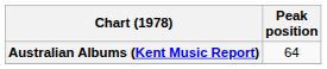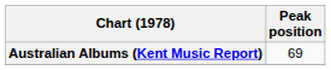 <table class="wikitable sortable plainrowheaders" style="text-align:center">
 <tr>
 <th scope="col">Chart (1978)</th>
 <th scope="col">Peak<br>position</th>
 </tr>
 <tr>
 <th scope="row">Australian Albums (<a href='#'>Kent Music Report</a>)</th>
-<td>64</td>
+<td>69</td>
 </tr>
 <tr>
 </tr>
 <tr>
 </tr>
 <tr>
 </tr>
 <tr>
 </tr>
 <tr>
 </tr>
 </table>
